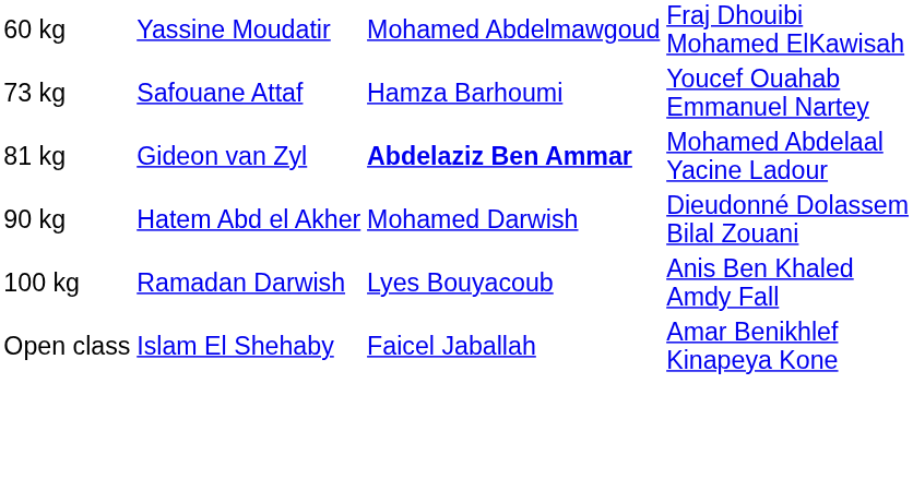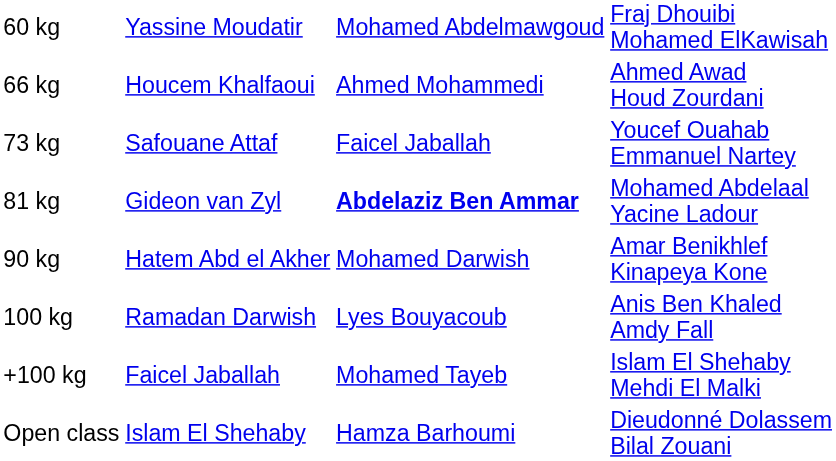 <table>
 <tr>
 <td>60 kg</td>
 <td> <a href='#'>Yassine Moudatir</a></td>
 <td> <a href='#'>Mohamed Abdelmawgoud</a></td>
 <td> <a href='#'>Fraj Dhouibi</a> <br>  <a href='#'>Mohamed ElKawisah</a></td>
 </tr>
 <tr>
+<td>66 kg</td>
+<td> <a href='#'>Houcem Khalfaoui</a></td>
+<td> <a href='#'>Ahmed Mohammedi</a></td>
+<td> <a href='#'>Ahmed Awad</a> <br>  <a href='#'>Houd Zourdani</a></td>
+</tr>
+<tr>
 <td>73 kg</td>
 <td> <a href='#'>Safouane Attaf</a></td>
-<td> <a href='#'>Hamza Barhoumi</a></td>
+<td> <a href='#'>Faicel Jaballah</a></td>
 <td> <a href='#'>Youcef Ouahab</a> <br>  <a href='#'>Emmanuel Nartey</a></td>
 </tr>
 <tr>
 <td>81 kg</td>
 <td> <a href='#'>Gideon van Zyl</a></td>
 <td><strong> <a href='#'>Abdelaziz Ben Ammar</a></strong></td>
 <td> <a href='#'>Mohamed Abdelaal</a> <br>  <a href='#'>Yacine Ladour</a></td>
 </tr>
 <tr>
 <td>90 kg</td>
 <td> <a href='#'>Hatem Abd el Akher</a></td>
 <td> <a href='#'>Mohamed Darwish</a></td>
-<td> <a href='#'>Dieudonné Dolassem</a> <br>  <a href='#'>Bilal Zouani</a></td>
+<td> <a href='#'>Amar Benikhlef</a> <br>  <a href='#'>Kinapeya Kone</a></td>
 </tr>
 <tr>
 <td>100 kg</td>
 <td> <a href='#'>Ramadan Darwish</a></td>
 <td> <a href='#'>Lyes Bouyacoub</a></td>
 <td> <a href='#'>Anis Ben Khaled</a> <br>  <a href='#'>Amdy Fall</a></td>
 </tr>
 <tr>
+<td>+100 kg</td>
+<td> <a href='#'>Faicel Jaballah</a></td>
+<td> <a href='#'>Mohamed Tayeb</a></td>
+<td> <a href='#'>Islam El Shehaby</a> <br>  <a href='#'>Mehdi El Malki</a></td>
+</tr>
+<tr>
 <td>Open class</td>
 <td> <a href='#'>Islam El Shehaby</a></td>
-<td> <a href='#'>Faicel Jaballah</a></td>
-<td> <a href='#'>Amar Benikhlef</a> <br>  <a href='#'>Kinapeya Kone</a></td>
+<td> <a href='#'>Hamza Barhoumi</a></td>
+<td> <a href='#'>Dieudonné Dolassem</a> <br>  <a href='#'>Bilal Zouani</a></td>
 </tr>
 </table>
